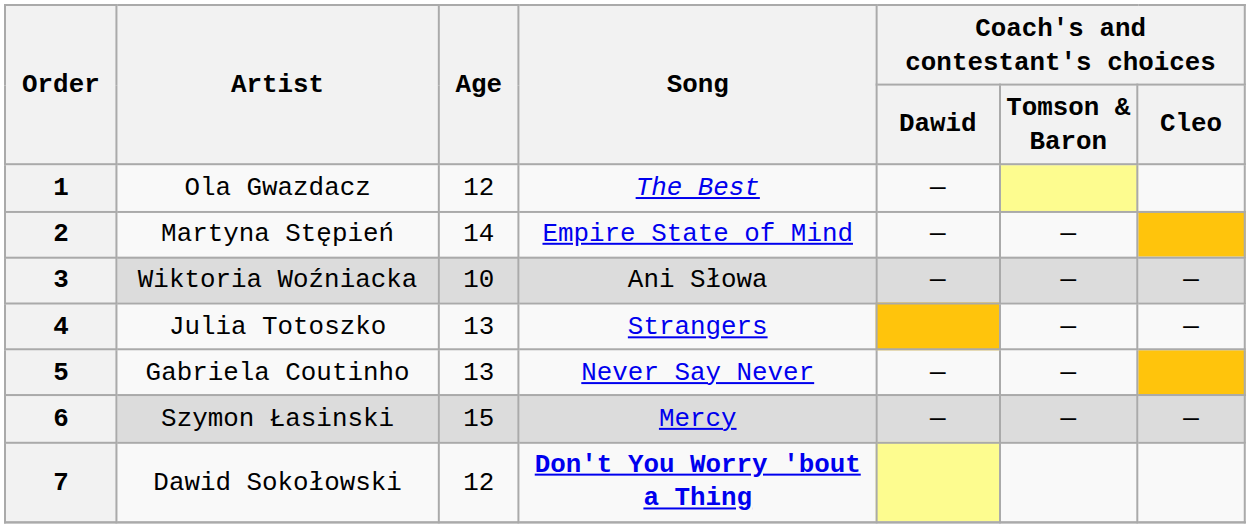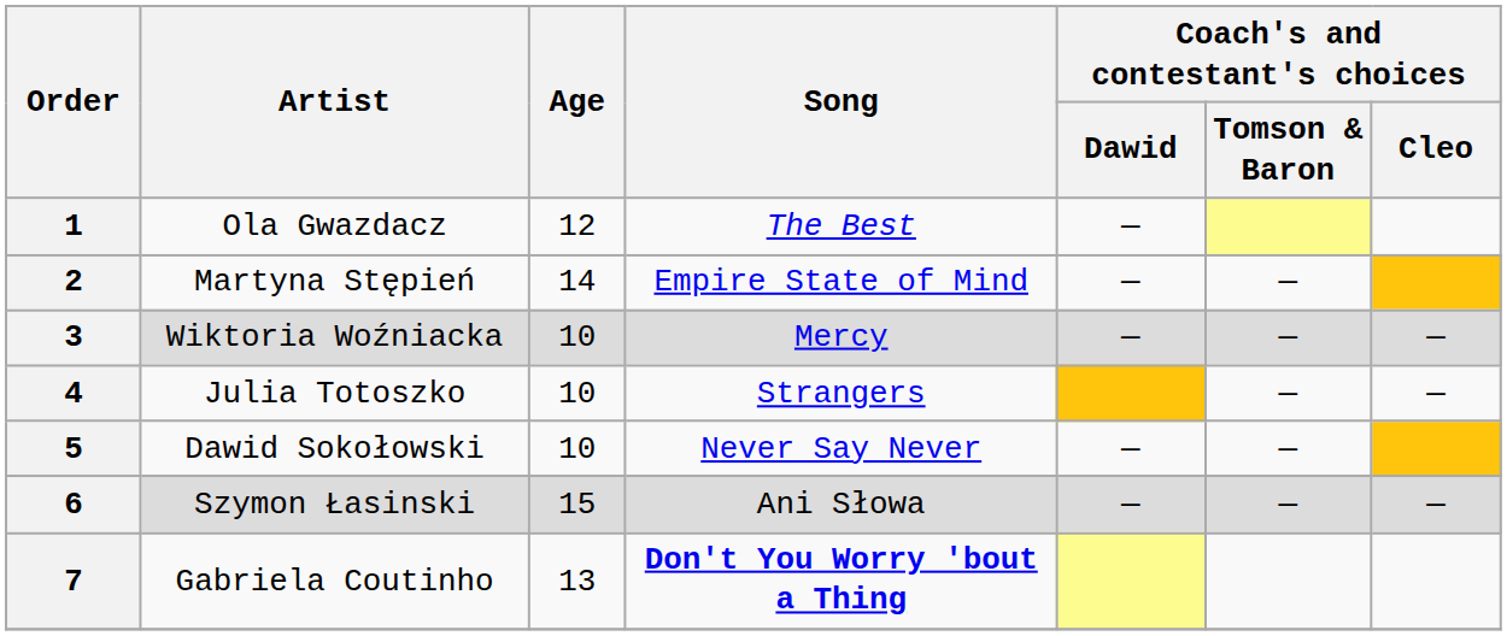 <table class="wikitable" style="text-align:center; line-height:17px; width:100%;">
 <tr>
 <th scope="col" rowspan="2" style="width:04%;">Order</th>
 <th scope="col" rowspan="2" style="width:18%;">Artist</th>
 <th scope="col" rowspan="2" style="width:04%;">Age</th>
 <th scope="col" rowspan="2" style="width:20%;">Song</th>
 <th colspan="3">Coach's and contestant's choices</th>
 </tr>
 <tr>
 <th style="width:06%;">Dawid</th>
 <th style="width:06%;">Tomson & Baron</th>
 <th style="width:06%;">Cleo</th>
 </tr>
 <tr>
 <th>1</th>
 <td>Ola Gwazdacz</td>
 <td>12</td>
 <td><a href='#'><em>The Best</em></a></td>
 <td>—</td>
 <td style="background:#fdfc8f;"><strong></strong></td>
 <td><strong><em></td>
 </tr>
 <tr>
 <th>2</th>
 <td>Martyna Stępień</td>
 <td>14</td>
 <td></em><a href='#'>Empire State of Mind</a><em></td>
 <td>—</td>
 <td>—</td>
 <td style="background-color:#FFC40C;"></strong><strong></td>
 </tr>
 <tr style="background:#DCDCDC;">
 <th>3</th>
 <td>Wiktoria Woźniacka</td>
 <td>10</td>
-<td></em>Ani Słowa<em></td>
+<td><a href='#'></em>Mercy<em></a></td>
 <td>—</td>
 <td>—</td>
 <td>—</td>
 </tr>
 <tr>
 <th>4</th>
 <td>Julia Totoszko</td>
-<td>13</td>
+<td>10</td>
 <td><a href='#'></em>Strangers<em></a></td>
 <td style="background-color:#FFC40C;"></strong><strong></td>
 <td>—</td>
 <td>—</td>
 </tr>
 <tr>
 <th>5</th>
-<td>Gabriela Coutinho</td>
-<td>13</td>
+<td>Dawid Sokołowski</td>
+<td>10</td>
 <td><a href='#'></em>Never Say Never<em></a></td>
 <td>—</td>
 <td>—</td>
 <td style="background-color:#FFC40C;"></strong><strong></td>
 </tr>
 <tr style="background:#DCDCDC;">
 <th>6</th>
 <td>Szymon Łasinski</td>
 <td>15</td>
-<td><a href='#'></em>Mercy<em></a></td>
+<td></em>Ani Słowa<em></td>
 <td>—</td>
 <td>—</td>
 <td>—</td>
 </tr>
 <tr>
 <th>7</th>
-<td>Dawid Sokołowski</td>
-<td>12</td>
+<td>Gabriela Coutinho</td>
+<td>13</td>
 <td><strong></em><a href='#'>Don't You Worry 'bout a Thing</a><em></strong></td>
 <td style="background:#fdfc8f;"></strong><strong></td>
 <td></strong></em></td>
 <td><strong><em></td>
 </tr>
 <tr>
 </tr>
 </table>
